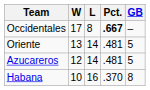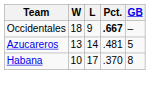 <table class="wikitable">
 <tr>
 <th>Team</th>
 <th>W</th>
 <th>L</th>
 <th>Pct.</th>
 <th><a href='#'>GB</a></th>
 </tr>
 <tr>
 <td>Occidentales</td>
-<td>17</td>
-<td>8</td>
+<td>18</td>
+<td>9</td>
 <td><strong>.667</strong></td>
 <td>–</td>
 </tr>
 <tr>
-<td>Oriente</td>
+<td><a href='#'>Azucareros</a></td>
 <td>13</td>
-<td>14</td>
-<td>.481</td>
-<td>5</td>
-</tr>
-<tr>
-<td><a href='#'>Azucareros</a></td>
-<td>12</td>
 <td>14</td>
 <td>.481</td>
 <td>5</td>
 </tr>
 <tr>
 <td><a href='#'>Habana</a></td>
 <td>10</td>
-<td>16</td>
+<td>17</td>
 <td>.370</td>
 <td>8</td>
 </tr>
 </table>
